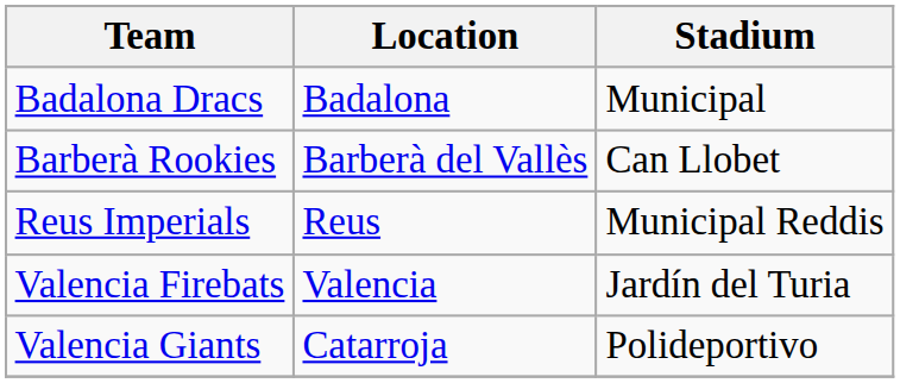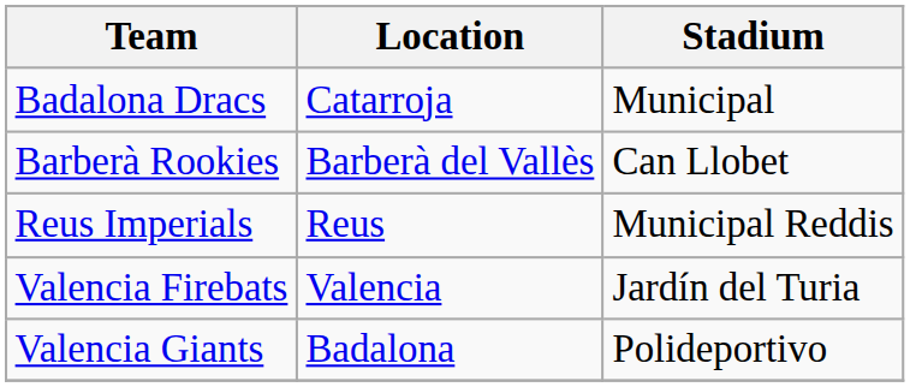 <table class="wikitable sortable" style="text-align: left;">
 <tr>
 <th>Team</th>
 <th>Location</th>
 <th>Stadium</th>
 </tr>
 <tr>
 <td><a href='#'>Badalona Dracs</a></td>
-<td><a href='#'>Badalona</a></td>
+<td><a href='#'>Catarroja</a></td>
 <td>Municipal</td>
 </tr>
 <tr>
 <td><a href='#'>Barberà Rookies</a></td>
 <td><a href='#'>Barberà del Vallès</a></td>
 <td>Can Llobet</td>
 </tr>
 <tr>
 <td><a href='#'>Reus Imperials</a></td>
 <td><a href='#'>Reus</a></td>
 <td>Municipal Reddis</td>
 </tr>
 <tr>
 <td><a href='#'>Valencia Firebats</a></td>
 <td><a href='#'>Valencia</a></td>
 <td>Jardín del Turia</td>
 </tr>
 <tr>
 <td><a href='#'>Valencia Giants</a></td>
-<td><a href='#'>Catarroja</a></td>
+<td><a href='#'>Badalona</a></td>
 <td>Polideportivo</td>
 </tr>
 <tr>
 </tr>
 </table>
